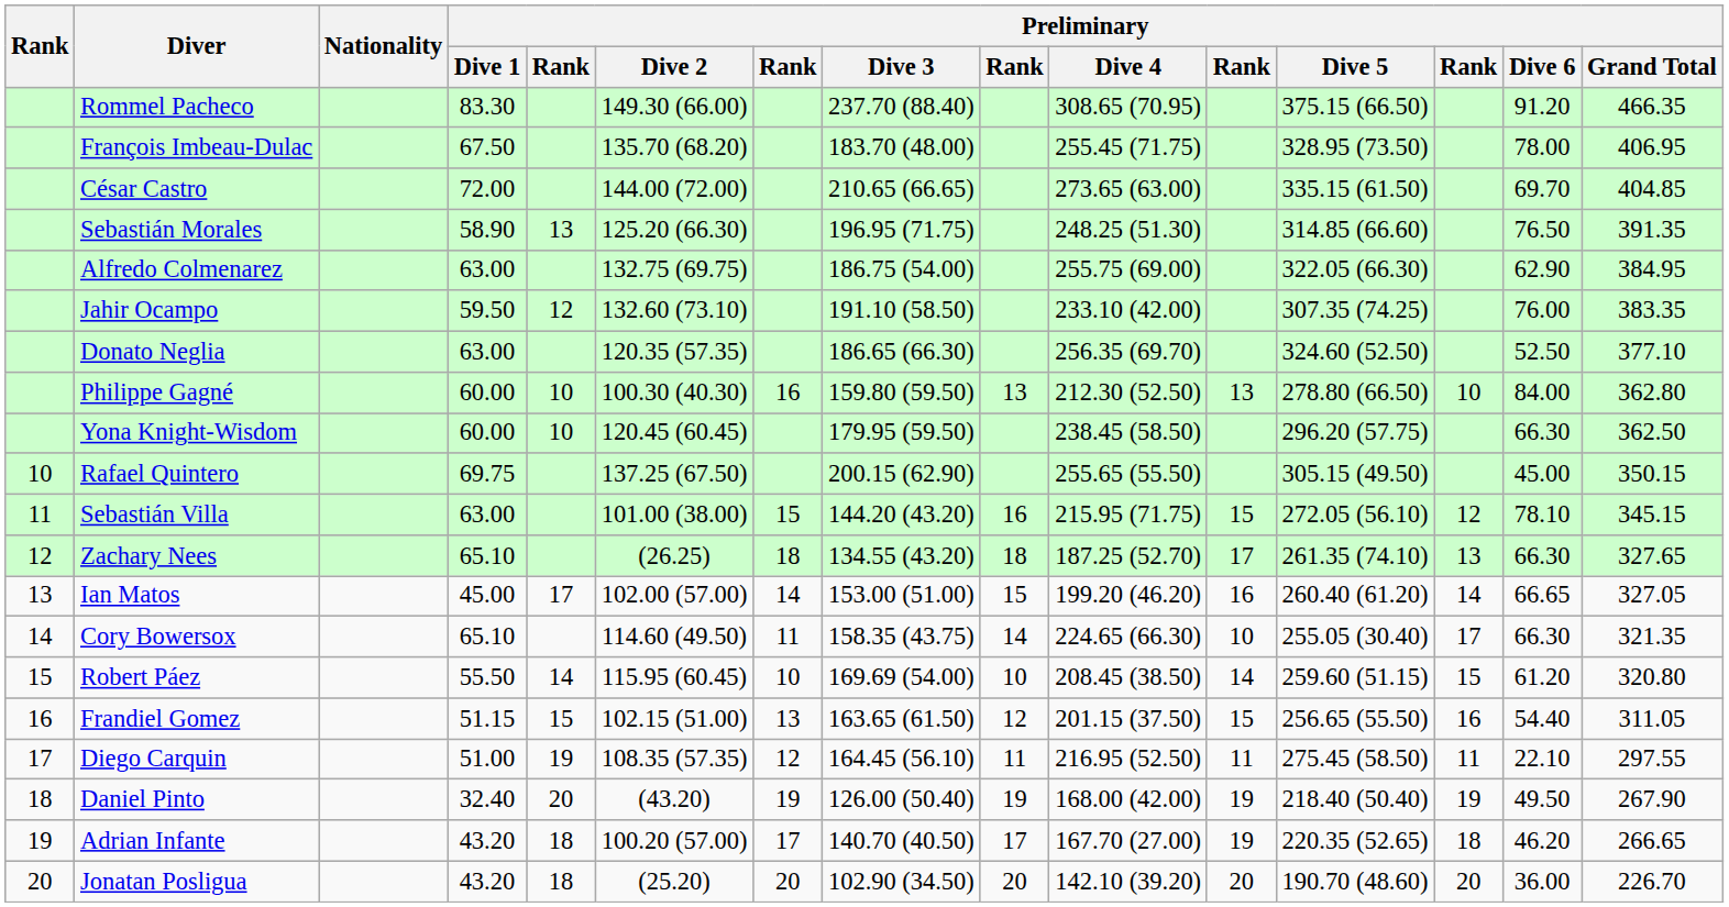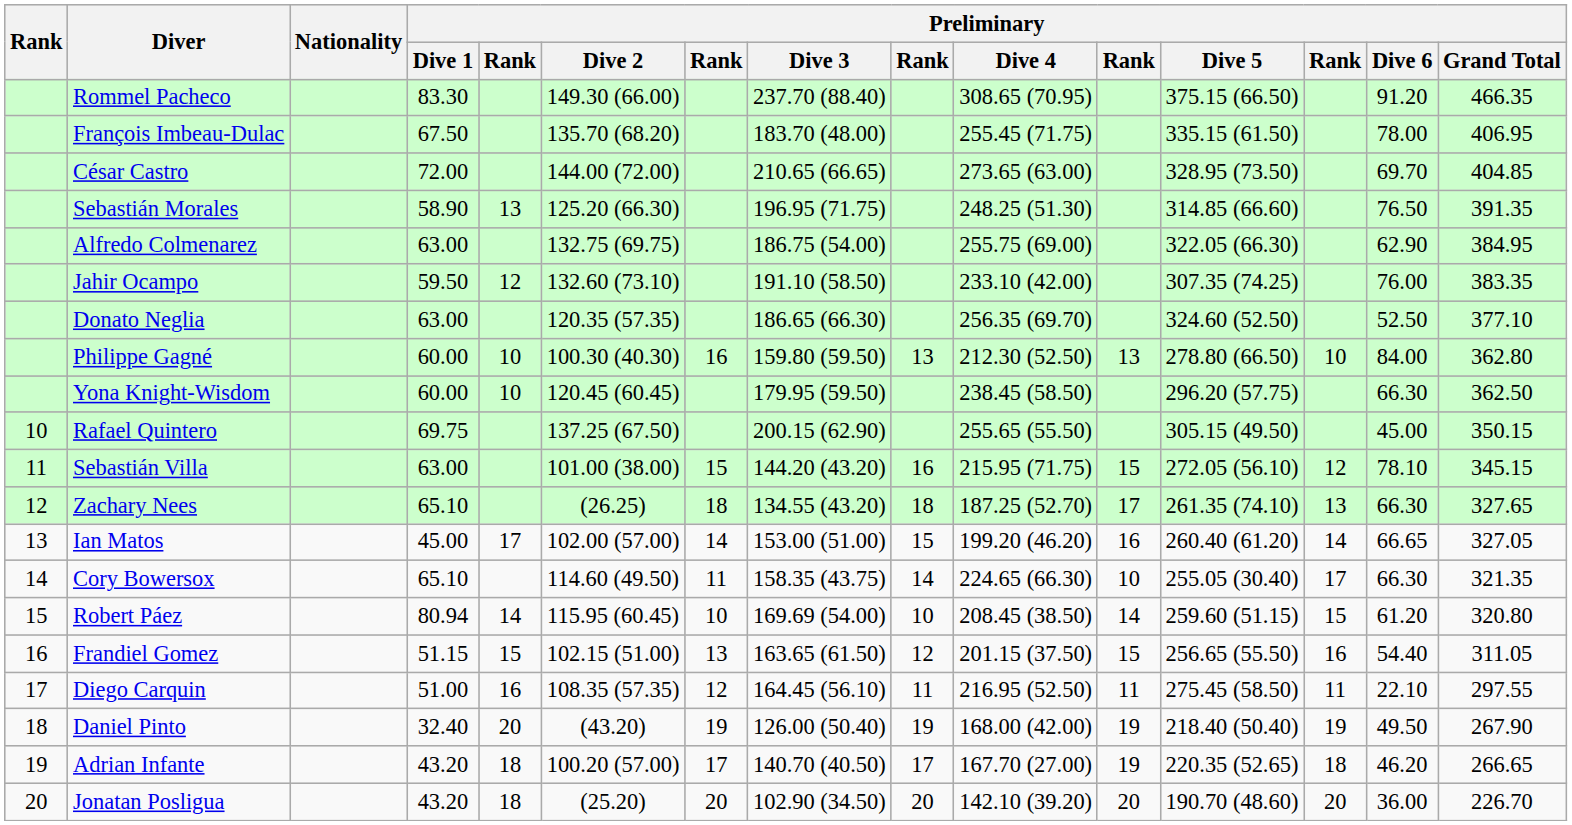 <table class="wikitable sortable" style="font-size:90%">
 <tr>
 <th rowspan="2">Rank</th>
 <th rowspan="2">Diver</th>
 <th rowspan="2">Nationality</th>
 <th colspan="12">Preliminary</th>
 </tr>
 <tr>
 <th>Dive 1</th>
 <th>Rank</th>
 <th>Dive 2</th>
 <th>Rank</th>
 <th>Dive 3</th>
 <th>Rank</th>
 <th>Dive 4</th>
 <th>Rank</th>
 <th>Dive 5</th>
 <th>Rank</th>
 <th>Dive 6</th>
 <th>Grand Total</th>
 </tr>
 <tr bgcolor=ccffcc>
 <td align=center></td>
 <td><a href='#'>Rommel Pacheco</a></td>
 <td></td>
 <td align=center>83.30</td>
 <td align=center></td>
 <td align=center>149.30 (66.00)</td>
 <td align=center></td>
 <td align=center>237.70 (88.40)</td>
 <td align=center></td>
 <td align=center>308.65 (70.95)</td>
 <td align=center></td>
 <td align=center>375.15 (66.50)</td>
 <td align=center></td>
 <td align=center>91.20</td>
 <td align=center>466.35</td>
 </tr>
 <tr bgcolor=ccffcc>
 <td align=center></td>
 <td><a href='#'>François Imbeau-Dulac</a></td>
 <td></td>
 <td align=center>67.50</td>
 <td align=center></td>
 <td align=center>135.70 (68.20)</td>
 <td align=center></td>
 <td align=center>183.70 (48.00)</td>
 <td align=center></td>
 <td align=center>255.45 (71.75)</td>
 <td align=center></td>
-<td align=center>328.95 (73.50)</td>
+<td align=center>335.15 (61.50)</td>
 <td align=center></td>
 <td align=center>78.00</td>
 <td align=center>406.95</td>
 </tr>
 <tr bgcolor=ccffcc>
 <td align=center></td>
 <td><a href='#'>César Castro</a></td>
 <td></td>
 <td align=center>72.00</td>
 <td align=center></td>
 <td align=center>144.00 (72.00)</td>
 <td align=center></td>
 <td align=center>210.65 (66.65)</td>
 <td align=center></td>
 <td align=center>273.65 (63.00)</td>
 <td align=center></td>
-<td align=center>335.15 (61.50)</td>
+<td align=center>328.95 (73.50)</td>
 <td align=center></td>
 <td align=center>69.70</td>
 <td align=center>404.85</td>
 </tr>
 <tr bgcolor=ccffcc>
 <td align=center></td>
 <td><a href='#'>Sebastián Morales</a></td>
 <td></td>
 <td align=center>58.90</td>
 <td align=center>13</td>
 <td align=center>125.20 (66.30)</td>
 <td align=center></td>
 <td align=center>196.95 (71.75)</td>
 <td align=center></td>
 <td align=center>248.25 (51.30)</td>
 <td align=center></td>
 <td align=center>314.85 (66.60)</td>
 <td align=center></td>
 <td align=center>76.50</td>
 <td align=center>391.35</td>
 </tr>
 <tr bgcolor=ccffcc>
 <td align=center></td>
 <td><a href='#'>Alfredo Colmenarez</a></td>
 <td></td>
 <td align=center>63.00</td>
 <td align=center></td>
 <td align=center>132.75 (69.75)</td>
 <td align=center></td>
 <td align=center>186.75 (54.00)</td>
 <td align=center></td>
 <td align=center>255.75 (69.00)</td>
 <td align=center></td>
 <td align=center>322.05 (66.30)</td>
 <td align=center></td>
 <td align=center>62.90</td>
 <td align=center>384.95</td>
 </tr>
 <tr bgcolor=ccffcc>
 <td align=center></td>
 <td><a href='#'>Jahir Ocampo</a></td>
 <td></td>
 <td align=center>59.50</td>
 <td align=center>12</td>
 <td align=center>132.60 (73.10)</td>
 <td align=center></td>
 <td align=center>191.10 (58.50)</td>
 <td align=center></td>
 <td align=center>233.10 (42.00)</td>
 <td align=center></td>
 <td align=center>307.35 (74.25)</td>
 <td align=center></td>
 <td align=center>76.00</td>
 <td align=center>383.35</td>
 </tr>
 <tr bgcolor=ccffcc>
 <td align=center></td>
 <td><a href='#'>Donato Neglia</a></td>
 <td></td>
 <td align=center>63.00</td>
 <td align=center></td>
 <td align=center>120.35 (57.35)</td>
 <td align=center></td>
 <td align=center>186.65 (66.30)</td>
 <td align=center></td>
 <td align=center>256.35 (69.70)</td>
 <td align=center></td>
 <td align=center>324.60 (52.50)</td>
 <td align=center></td>
 <td align=center>52.50</td>
 <td align=center>377.10</td>
 </tr>
 <tr bgcolor=ccffcc>
 <td align=center></td>
 <td><a href='#'>Philippe Gagné</a></td>
 <td></td>
 <td align=center>60.00</td>
 <td align=center>10</td>
 <td align=center>100.30 (40.30)</td>
 <td align=center>16</td>
 <td align=center>159.80 (59.50)</td>
 <td align=center>13</td>
 <td align=center>212.30 (52.50)</td>
 <td align=center>13</td>
 <td align=center>278.80 (66.50)</td>
 <td align=center>10</td>
 <td align=center>84.00</td>
 <td align=center>362.80</td>
 </tr>
 <tr bgcolor=ccffcc>
 <td align=center></td>
 <td><a href='#'>Yona Knight-Wisdom</a></td>
 <td></td>
 <td align=center>60.00</td>
 <td align=center>10</td>
 <td align=center>120.45 (60.45)</td>
 <td align=center></td>
 <td align=center>179.95 (59.50)</td>
 <td align=center></td>
 <td align=center>238.45 (58.50)</td>
 <td align=center></td>
 <td align=center>296.20 (57.75)</td>
 <td align=center></td>
 <td align=center>66.30</td>
 <td align=center>362.50</td>
 </tr>
 <tr bgcolor=ccffcc>
 <td align=center>10</td>
 <td><a href='#'>Rafael Quintero</a></td>
 <td></td>
 <td align=center>69.75</td>
 <td align=center></td>
 <td align=center>137.25 (67.50)</td>
 <td align=center></td>
 <td align=center>200.15 (62.90)</td>
 <td align=center></td>
 <td align=center>255.65 (55.50)</td>
 <td align=center></td>
 <td align=center>305.15 (49.50)</td>
 <td align=center></td>
 <td align=center>45.00</td>
 <td align=center>350.15</td>
 </tr>
 <tr bgcolor=ccffcc>
 <td align=center>11</td>
 <td><a href='#'>Sebastián Villa</a></td>
 <td></td>
 <td align=center>63.00</td>
 <td align=center></td>
 <td align=center>101.00 (38.00)</td>
 <td align=center>15</td>
 <td align=center>144.20 (43.20)</td>
 <td align=center>16</td>
 <td align=center>215.95 (71.75)</td>
 <td align=center>15</td>
 <td align=center>272.05 (56.10)</td>
 <td align=center>12</td>
 <td align=center>78.10</td>
 <td align=center>345.15</td>
 </tr>
 <tr bgcolor=ccffcc>
 <td align=center>12</td>
 <td><a href='#'>Zachary Nees</a></td>
 <td></td>
 <td align=center>65.10</td>
 <td align=center></td>
 <td align=center> (26.25)</td>
 <td align=center>18</td>
 <td align=center>134.55 (43.20)</td>
 <td align=center>18</td>
 <td align=center>187.25 (52.70)</td>
 <td align=center>17</td>
 <td align=center>261.35 (74.10)</td>
 <td align=center>13</td>
 <td align=center>66.30</td>
 <td align=center>327.65</td>
 </tr>
 <tr>
 <td align=center>13</td>
 <td><a href='#'>Ian Matos</a></td>
 <td></td>
 <td align=center>45.00</td>
 <td align=center>17</td>
 <td align=center>102.00 (57.00)</td>
 <td align=center>14</td>
 <td align=center>153.00 (51.00)</td>
 <td align=center>15</td>
 <td align=center>199.20 (46.20)</td>
 <td align=center>16</td>
 <td align=center>260.40 (61.20)</td>
 <td align=center>14</td>
 <td align=center>66.65</td>
 <td align=center>327.05</td>
 </tr>
 <tr>
 <td align=center>14</td>
 <td><a href='#'>Cory Bowersox</a></td>
 <td></td>
 <td align=center>65.10</td>
 <td align=center></td>
 <td align=center>114.60 (49.50)</td>
 <td align=center>11</td>
 <td align=center>158.35 (43.75)</td>
 <td align=center>14</td>
 <td align=center>224.65 (66.30)</td>
 <td align=center>10</td>
 <td align=center>255.05 (30.40)</td>
 <td align=center>17</td>
 <td align=center>66.30</td>
 <td align=center>321.35</td>
 </tr>
 <tr>
 <td align=center>15</td>
 <td><a href='#'>Robert Páez</a></td>
 <td></td>
-<td align=center>55.50</td>
+<td align=center>80.94</td>
 <td align=center>14</td>
 <td align=center>115.95 (60.45)</td>
 <td align=center>10</td>
 <td align=center>169.69 (54.00)</td>
 <td align=center>10</td>
 <td align=center>208.45 (38.50)</td>
 <td align=center>14</td>
 <td align=center>259.60 (51.15)</td>
 <td align=center>15</td>
 <td align=center>61.20</td>
 <td align=center>320.80</td>
 </tr>
 <tr>
 <td align=center>16</td>
 <td><a href='#'>Frandiel Gomez</a></td>
 <td></td>
 <td align=center>51.15</td>
 <td align=center>15</td>
 <td align=center>102.15 (51.00)</td>
 <td align=center>13</td>
 <td align=center>163.65 (61.50)</td>
 <td align=center>12</td>
 <td align=center>201.15 (37.50)</td>
 <td align=center>15</td>
 <td align=center>256.65 (55.50)</td>
 <td align=center>16</td>
 <td align=center>54.40</td>
 <td align=center>311.05</td>
 </tr>
 <tr>
 <td align=center>17</td>
 <td><a href='#'>Diego Carquin</a></td>
 <td></td>
 <td align=center>51.00</td>
-<td align=center>19</td>
+<td align=center>16</td>
 <td align=center>108.35 (57.35)</td>
 <td align=center>12</td>
 <td align=center>164.45 (56.10)</td>
 <td align=center>11</td>
 <td align=center>216.95 (52.50)</td>
 <td align=center>11</td>
 <td align=center>275.45 (58.50)</td>
 <td align=center>11</td>
 <td align=center>22.10</td>
 <td align=center>297.55</td>
 </tr>
 <tr>
 <td align=center>18</td>
 <td><a href='#'>Daniel Pinto</a></td>
 <td></td>
 <td align=center>32.40</td>
 <td align=center>20</td>
 <td align=center> (43.20)</td>
 <td align=center>19</td>
 <td align=center>126.00 (50.40)</td>
 <td align=center>19</td>
 <td align=center>168.00 (42.00)</td>
 <td align=center>19</td>
 <td align=center>218.40 (50.40)</td>
 <td align=center>19</td>
 <td align=center>49.50</td>
 <td align=center>267.90</td>
 </tr>
 <tr>
 <td align=center>19</td>
 <td><a href='#'>Adrian Infante</a></td>
 <td></td>
 <td align=center>43.20</td>
 <td align=center>18</td>
 <td align=center>100.20 (57.00)</td>
 <td align=center>17</td>
 <td align=center>140.70 (40.50)</td>
 <td align=center>17</td>
 <td align=center>167.70 (27.00)</td>
 <td align=center>19</td>
 <td align=center>220.35 (52.65)</td>
 <td align=center>18</td>
 <td align=center>46.20</td>
 <td align=center>266.65</td>
 </tr>
 <tr>
 <td align=center>20</td>
 <td><a href='#'>Jonatan Posligua</a></td>
 <td></td>
 <td align=center>43.20</td>
 <td align=center>18</td>
 <td align=center> (25.20)</td>
 <td align=center>20</td>
 <td align=center>102.90 (34.50)</td>
 <td align=center>20</td>
 <td align=center>142.10 (39.20)</td>
 <td align=center>20</td>
 <td align=center>190.70 (48.60)</td>
 <td align=center>20</td>
 <td align=center>36.00</td>
 <td align=center>226.70</td>
 </tr>
 </table>
